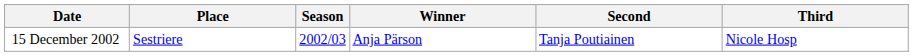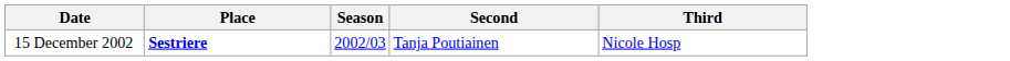 <table class="wikitable plainrowheaders" style="background:#fff; font-size:85%; line-height:16px; border:grey solid 1px; border-collapse:collapse">
 <tr style="background:#ccc; text-align:center;">
 <th width="115">Date</th>
 <th width="155">Place</th>
 <th width="45">Season</th>
-<th width="175">Winner</th>
 <th width="175">Second</th>
 <th width="175">Third</th>
 </tr>
 <tr>
 <td align=right>15 December 2002  </td>
-<td> <a href='#'>Sestriere</a></td>
+<td><strong> <a href='#'>Sestriere</a></strong></td>
 <td align=center><a href='#'>2002/03</a></td>
-<td> <a href='#'>Anja Pärson</a></td>
 <td> <a href='#'>Tanja Poutiainen</a></td>
 <td> <a href='#'>Nicole Hosp</a></td>
 </tr>
 </table>
